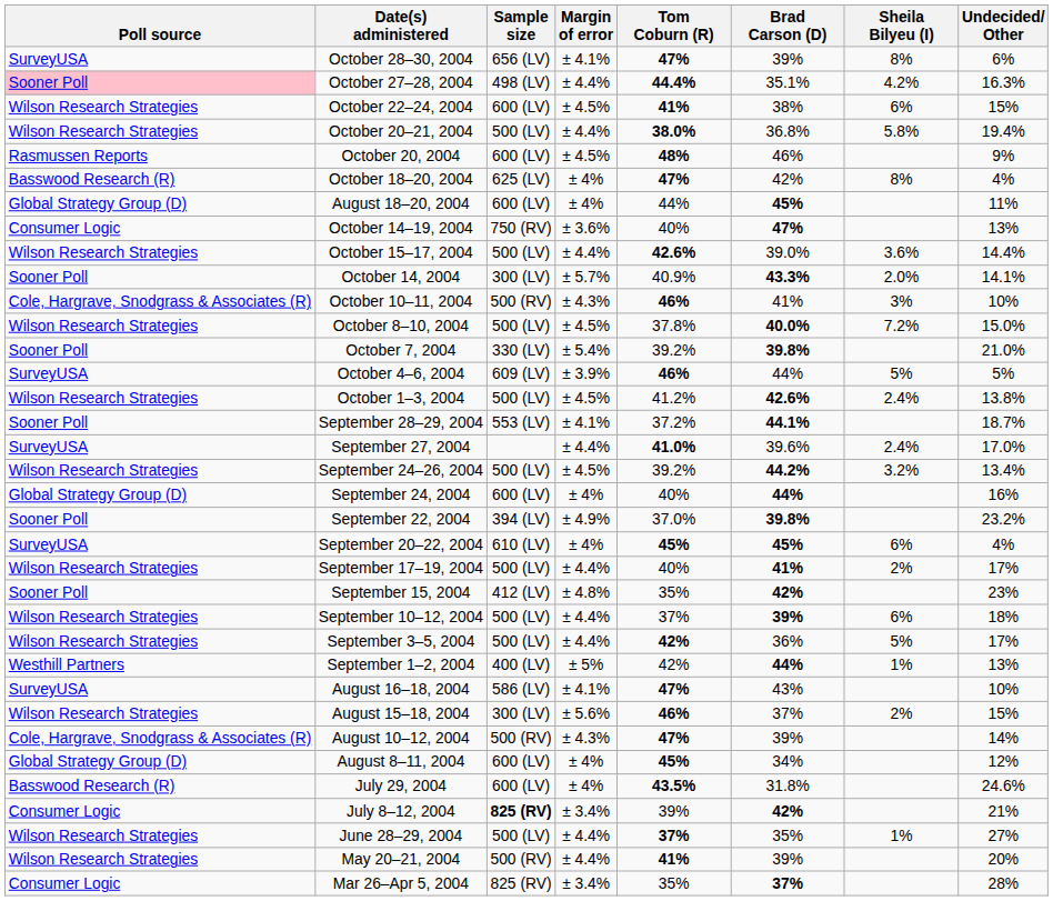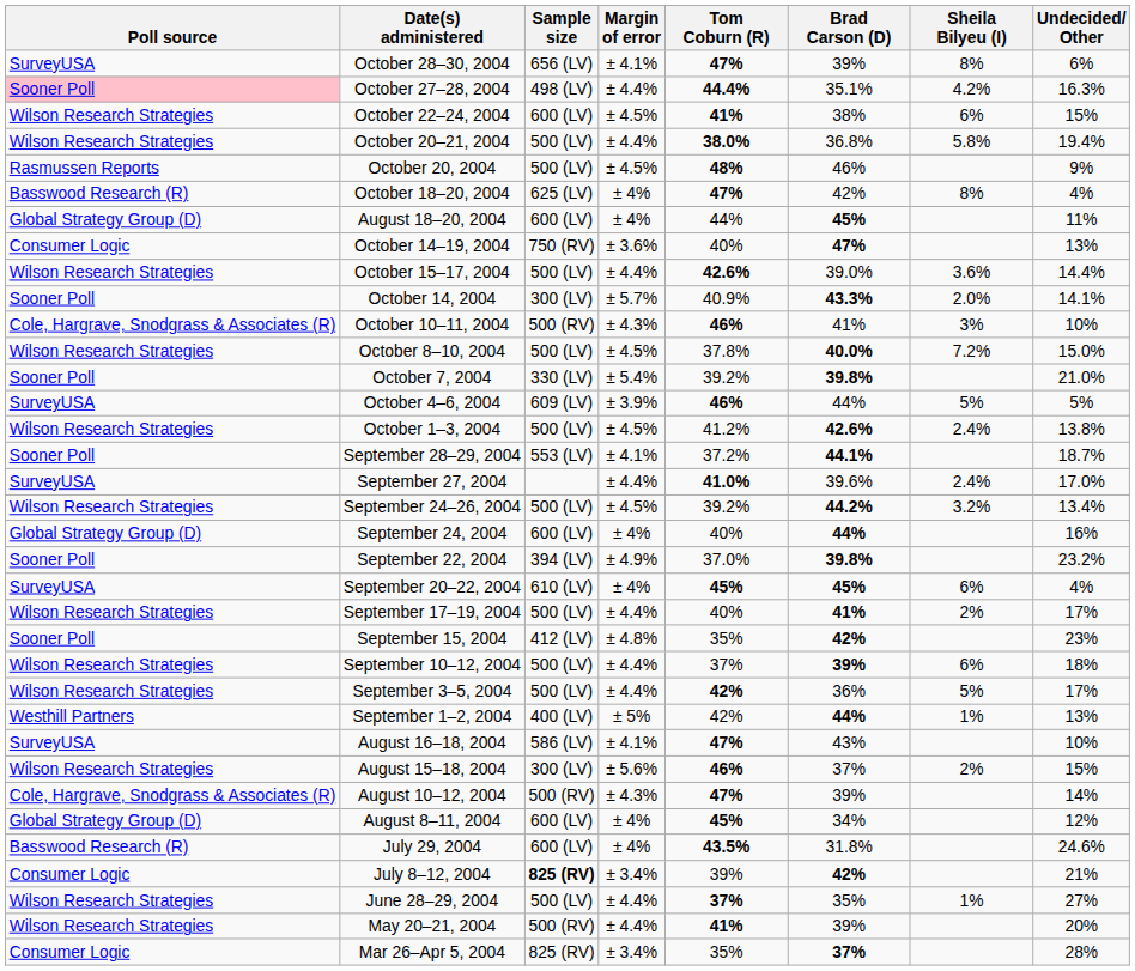 <table class="wikitable" style="font-size:90%;text-align:center;">
 <tr style="vertical-align:bottom">
 <th>Poll source</th>
 <th>Date(s)<br>administered</th>
 <th>Sample<br>size</th>
 <th>Margin<br>of error</th>
 <th style="width:100px;">Tom<br>Coburn (R)</th>
 <th style="width:100px;">Brad<br>Carson (D)</th>
 <th style="width:100px;">Sheila<br>Bilyeu (I)</th>
 <th>Undecided/<br>Other</th>
 </tr>
 <tr>
 <td style="text-align:left;"><a href='#'>SurveyUSA</a></td>
 <td>October 28–30, 2004</td>
 <td>656 (LV)</td>
 <td>± 4.1%</td>
 <td><strong>47%</strong></td>
 <td>39%</td>
 <td>8%</td>
 <td>6%</td>
 </tr>
 <tr>
 <td style="background: pink; text-align:left;"><a href='#'>Sooner Poll</a></td>
 <td>October 27–28, 2004</td>
 <td>498 (LV)</td>
 <td>± 4.4%</td>
 <td><strong>44.4%</strong></td>
 <td>35.1%</td>
 <td>4.2%</td>
 <td>16.3%</td>
 </tr>
 <tr>
 <td style="text-align:left;"><a href='#'>Wilson Research Strategies</a></td>
 <td>October 22–24, 2004</td>
 <td>600 (LV)</td>
 <td>± 4.5%</td>
 <td><strong>41%</strong></td>
 <td>38%</td>
 <td>6%</td>
 <td>15%</td>
 </tr>
 <tr>
 <td style="text-align:left;"><a href='#'>Wilson Research Strategies</a></td>
 <td>October 20–21, 2004</td>
 <td>500 (LV)</td>
 <td>± 4.4%</td>
 <td><strong>38.0%</strong></td>
 <td>36.8%</td>
 <td>5.8%</td>
 <td>19.4%</td>
 </tr>
 <tr>
 <td style="text-align:left;"><a href='#'>Rasmussen Reports</a></td>
 <td>October 20, 2004</td>
-<td>600 (LV)</td>
+<td>500 (LV)</td>
 <td>± 4.5%</td>
 <td><strong>48%</strong></td>
 <td>46%</td>
 <td></td>
 <td>9%</td>
 </tr>
 <tr>
 <td style="text-align:left;"><a href='#'>Basswood Research (R)</a></td>
 <td>October 18–20, 2004</td>
 <td>625 (LV)</td>
 <td>± 4%</td>
 <td><strong>47%</strong></td>
 <td>42%</td>
 <td>8%</td>
 <td>4%</td>
 </tr>
 <tr>
 <td style="text-align:left;"><a href='#'>Global Strategy Group (D)</a></td>
 <td>August 18–20, 2004</td>
 <td>600 (LV)</td>
 <td>± 4%</td>
 <td>44%</td>
 <td><strong>45%</strong></td>
 <td></td>
 <td>11%</td>
 </tr>
 <tr>
 <td style="text-align:left;"><a href='#'>Consumer Logic</a></td>
 <td>October 14–19, 2004</td>
 <td>750 (RV)</td>
 <td>± 3.6%</td>
 <td>40%</td>
 <td><strong>47%</strong></td>
 <td></td>
 <td>13%</td>
 </tr>
 <tr>
 <td style="text-align:left;"><a href='#'>Wilson Research Strategies</a></td>
 <td>October 15–17, 2004</td>
 <td>500 (LV)</td>
 <td>± 4.4%</td>
 <td><strong>42.6%</strong></td>
 <td>39.0%</td>
 <td>3.6%</td>
 <td>14.4%</td>
 </tr>
 <tr>
 <td style="text-align:left;"><a href='#'>Sooner Poll</a></td>
 <td>October 14, 2004</td>
 <td>300 (LV)</td>
 <td>± 5.7%</td>
 <td>40.9%</td>
 <td><strong>43.3%</strong></td>
 <td>2.0%</td>
 <td>14.1%</td>
 </tr>
 <tr>
 <td style="text-align:left;"><a href='#'>Cole, Hargrave, Snodgrass & Associates (R)</a></td>
 <td>October 10–11, 2004</td>
 <td>500 (RV)</td>
 <td>± 4.3%</td>
 <td><strong>46%</strong></td>
 <td>41%</td>
 <td>3%</td>
 <td>10%</td>
 </tr>
 <tr>
 <td style="text-align:left;"><a href='#'>Wilson Research Strategies</a></td>
 <td>October 8–10, 2004</td>
 <td>500 (LV)</td>
 <td>± 4.5%</td>
 <td>37.8%</td>
 <td><strong>40.0%</strong></td>
 <td>7.2%</td>
 <td>15.0%</td>
 </tr>
 <tr>
 <td style="text-align:left;"><a href='#'>Sooner Poll</a></td>
 <td>October 7, 2004</td>
 <td>330 (LV)</td>
 <td>± 5.4%</td>
 <td>39.2%</td>
 <td><strong>39.8%</strong></td>
 <td></td>
 <td>21.0%</td>
 </tr>
 <tr>
 <td style="text-align:left;"><a href='#'>SurveyUSA</a></td>
 <td>October 4–6, 2004</td>
 <td>609 (LV)</td>
 <td>± 3.9%</td>
 <td><strong>46%</strong></td>
 <td>44%</td>
 <td>5%</td>
 <td>5%</td>
 </tr>
 <tr>
 <td style="text-align:left;"><a href='#'>Wilson Research Strategies</a></td>
 <td>October 1–3, 2004</td>
 <td>500 (LV)</td>
 <td>± 4.5%</td>
 <td>41.2%</td>
 <td><strong>42.6%</strong></td>
 <td>2.4%</td>
 <td>13.8%</td>
 </tr>
 <tr>
 <td style="text-align:left;"><a href='#'>Sooner Poll</a></td>
 <td>September 28–29, 2004</td>
 <td>553 (LV)</td>
 <td>± 4.1%</td>
 <td>37.2%</td>
 <td><strong>44.1%</strong></td>
 <td></td>
 <td>18.7%</td>
 </tr>
 <tr>
 <td style="text-align:left;"><a href='#'>SurveyUSA</a></td>
 <td>September 27, 2004</td>
 <td></td>
 <td>± 4.4%</td>
 <td><strong>41.0%</strong></td>
 <td>39.6%</td>
 <td>2.4%</td>
 <td>17.0%</td>
 </tr>
 <tr>
 <td style="text-align:left;"><a href='#'>Wilson Research Strategies</a></td>
 <td>September 24–26, 2004</td>
 <td>500 (LV)</td>
 <td>± 4.5%</td>
 <td>39.2%</td>
 <td><strong>44.2%</strong></td>
 <td>3.2%</td>
 <td>13.4%</td>
 </tr>
 <tr>
 <td style="text-align:left;"><a href='#'>Global Strategy Group (D)</a></td>
 <td>September 24, 2004</td>
 <td>600 (LV)</td>
 <td>± 4%</td>
 <td>40%</td>
 <td><strong>44%</strong></td>
 <td></td>
 <td>16%</td>
 </tr>
 <tr>
 <td style="text-align:left;"><a href='#'>Sooner Poll</a></td>
 <td>September 22, 2004</td>
 <td>394 (LV)</td>
 <td>± 4.9%</td>
 <td>37.0%</td>
 <td><strong>39.8%</strong></td>
 <td></td>
 <td>23.2%</td>
 </tr>
 <tr>
 <td style="text-align:left;"><a href='#'>SurveyUSA</a></td>
 <td>September 20–22, 2004</td>
 <td>610 (LV)</td>
 <td>± 4%</td>
 <td><strong>45%</strong></td>
 <td><strong>45%</strong></td>
 <td>6%</td>
 <td>4%</td>
 </tr>
 <tr>
 <td style="text-align:left;"><a href='#'>Wilson Research Strategies</a></td>
 <td>September 17–19, 2004</td>
 <td>500 (LV)</td>
 <td>± 4.4%</td>
 <td>40%</td>
 <td><strong>41%</strong></td>
 <td>2%</td>
 <td>17%</td>
 </tr>
 <tr>
 <td style="text-align:left;"><a href='#'>Sooner Poll</a></td>
 <td>September 15, 2004</td>
 <td>412 (LV)</td>
 <td>± 4.8%</td>
 <td>35%</td>
 <td><strong>42%</strong></td>
 <td></td>
 <td>23%</td>
 </tr>
 <tr>
 <td style="text-align:left;"><a href='#'>Wilson Research Strategies</a></td>
 <td>September 10–12, 2004</td>
 <td>500 (LV)</td>
 <td>± 4.4%</td>
 <td>37%</td>
 <td><strong>39%</strong></td>
 <td>6%</td>
 <td>18%</td>
 </tr>
 <tr>
 <td style="text-align:left;"><a href='#'>Wilson Research Strategies</a></td>
 <td>September 3–5, 2004</td>
 <td>500 (LV)</td>
 <td>± 4.4%</td>
 <td><strong>42%</strong></td>
 <td>36%</td>
 <td>5%</td>
 <td>17%</td>
 </tr>
 <tr>
 <td style="text-align:left;"><a href='#'>Westhill Partners</a></td>
 <td>September 1–2, 2004</td>
 <td>400 (LV)</td>
 <td>± 5%</td>
 <td>42%</td>
 <td><strong>44%</strong></td>
 <td>1%</td>
 <td>13%</td>
 </tr>
 <tr>
 <td style="text-align:left;"><a href='#'>SurveyUSA</a></td>
 <td>August 16–18, 2004</td>
 <td>586 (LV)</td>
 <td>± 4.1%</td>
 <td><strong>47%</strong></td>
 <td>43%</td>
 <td></td>
 <td>10%</td>
 </tr>
 <tr>
 <td style="text-align:left;"><a href='#'>Wilson Research Strategies</a></td>
 <td>August 15–18, 2004</td>
 <td>300 (LV)</td>
 <td>± 5.6%</td>
 <td><strong>46%</strong></td>
 <td>37%</td>
 <td>2%</td>
 <td>15%</td>
 </tr>
 <tr>
 <td style="text-align:left;"><a href='#'>Cole, Hargrave, Snodgrass & Associates (R)</a></td>
 <td>August 10–12, 2004</td>
 <td>500 (RV)</td>
 <td>± 4.3%</td>
 <td><strong>47%</strong></td>
 <td>39%</td>
 <td></td>
 <td>14%</td>
 </tr>
 <tr>
 <td style="text-align:left;"><a href='#'>Global Strategy Group (D)</a></td>
 <td>August 8–11, 2004</td>
 <td>600 (LV)</td>
 <td>± 4%</td>
 <td><strong>45%</strong></td>
 <td>34%</td>
 <td></td>
 <td>12%</td>
 </tr>
 <tr>
 <td style="text-align:left;"><a href='#'>Basswood Research (R)</a></td>
 <td>July 29, 2004</td>
 <td>600 (LV)</td>
 <td>± 4%</td>
 <td><strong>43.5%</strong></td>
 <td>31.8%</td>
 <td></td>
 <td>24.6%</td>
 </tr>
 <tr>
 <td style="text-align:left;"><a href='#'>Consumer Logic</a></td>
 <td>July 8–12, 2004</td>
 <td><strong>825 (RV)</strong></td>
 <td>± 3.4%</td>
 <td>39%</td>
 <td><strong>42%</strong></td>
 <td></td>
 <td>21%</td>
 </tr>
 <tr>
 <td style="text-align:left;"><a href='#'>Wilson Research Strategies</a></td>
 <td>June 28–29, 2004</td>
 <td>500 (LV)</td>
 <td>± 4.4%</td>
 <td><strong>37%</strong></td>
 <td>35%</td>
 <td>1%</td>
 <td>27%</td>
 </tr>
 <tr>
 <td style="text-align:left;"><a href='#'>Wilson Research Strategies</a></td>
 <td>May 20–21, 2004</td>
 <td>500 (RV)</td>
 <td>± 4.4%</td>
 <td><strong>41%</strong></td>
 <td>39%</td>
 <td></td>
 <td>20%</td>
 </tr>
 <tr>
 <td style="text-align:left;"><a href='#'>Consumer Logic</a></td>
 <td>Mar 26–Apr 5, 2004</td>
 <td>825 (RV)</td>
 <td>± 3.4%</td>
 <td>35%</td>
 <td><strong>37%</strong></td>
 <td></td>
 <td>28%</td>
 </tr>
 </table>
